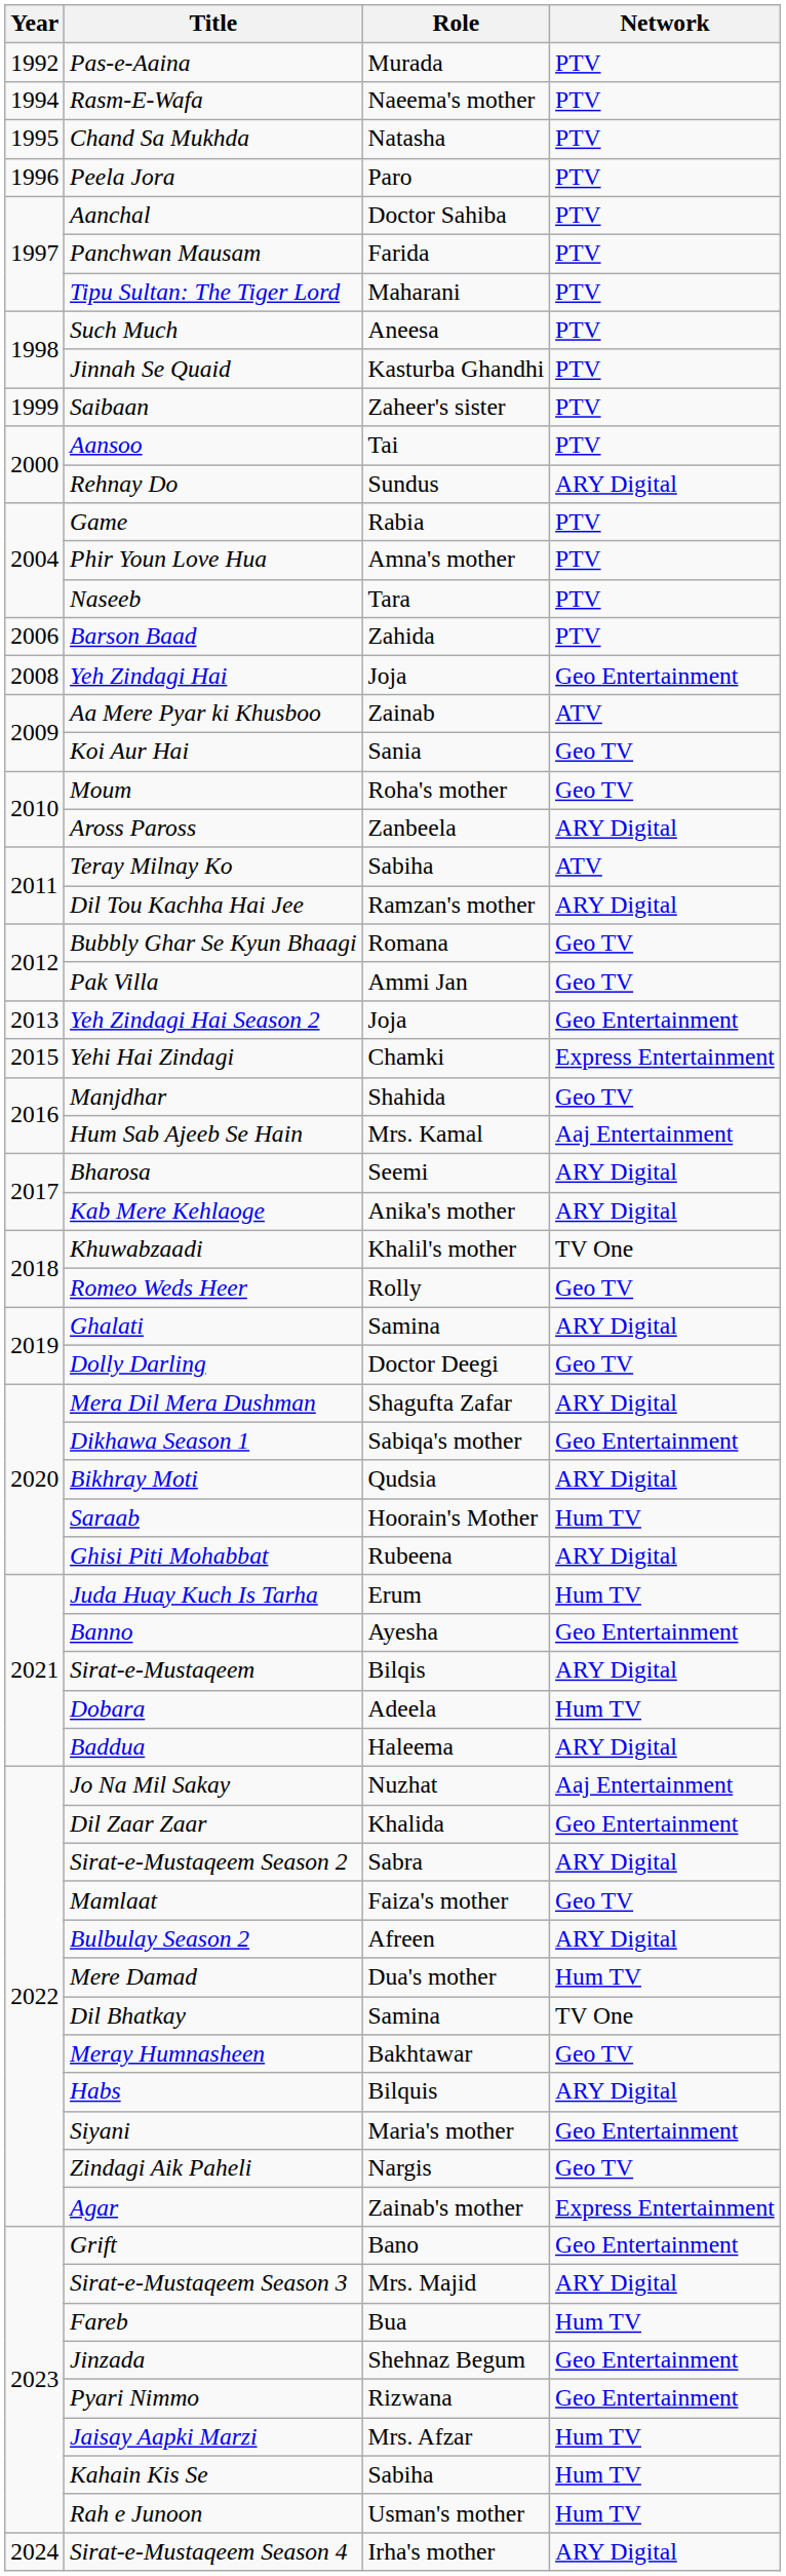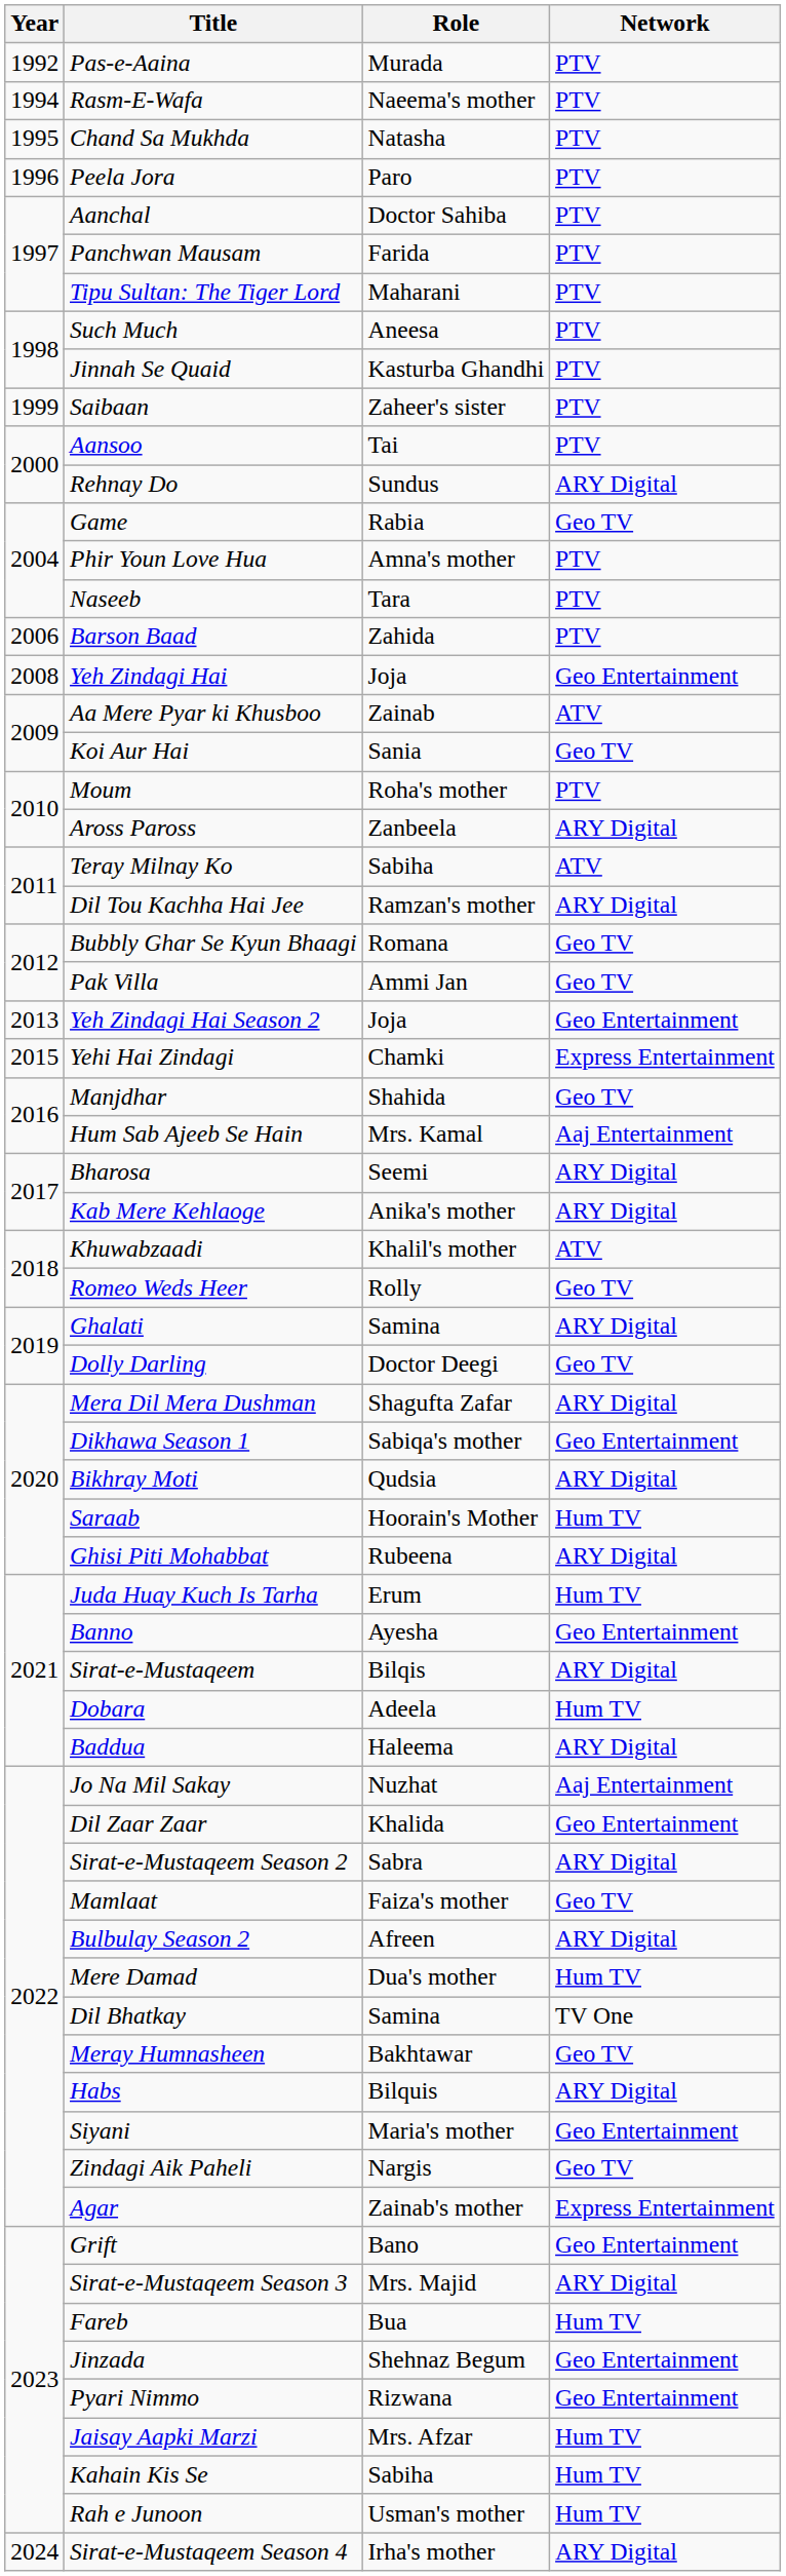 <table class="wikitable sortable plainrowheaders">
 <tr style="text-align:center;">
 <th scope="col">Year</th>
 <th scope="col">Title</th>
 <th scope="col">Role</th>
 <th scope="col">Network</th>
 </tr>
 <tr>
 <td>1992</td>
 <td><em>Pas-e-Aaina</em></td>
 <td>Murada</td>
 <td><a href='#'>PTV</a></td>
 </tr>
 <tr>
 <td>1994</td>
 <td><em>Rasm-E-Wafa</em></td>
 <td>Naeema's mother</td>
 <td><a href='#'>PTV</a></td>
 </tr>
 <tr>
 <td>1995</td>
 <td><em>Chand Sa Mukhda</em></td>
 <td>Natasha</td>
 <td><a href='#'>PTV</a></td>
 </tr>
 <tr>
 <td>1996</td>
 <td><em>Peela Jora</em></td>
 <td>Paro</td>
 <td><a href='#'>PTV</a></td>
 </tr>
 <tr>
 <td rowspan="3">1997</td>
 <td><em>Aanchal</em></td>
 <td>Doctor Sahiba</td>
 <td><a href='#'>PTV</a></td>
 </tr>
 <tr>
 <td><em>Panchwan Mausam</em></td>
 <td>Farida</td>
 <td><a href='#'>PTV</a></td>
 </tr>
 <tr>
 <td><em><a href='#'>Tipu Sultan: The Tiger Lord</a></em></td>
 <td>Maharani</td>
 <td><a href='#'>PTV</a></td>
 </tr>
 <tr>
 <td rowspan="2">1998</td>
 <td><em>Such Much</em></td>
 <td>Aneesa</td>
 <td><a href='#'>PTV</a></td>
 </tr>
 <tr>
 <td><em>Jinnah Se Quaid</em></td>
 <td>Kasturba Ghandhi</td>
 <td><a href='#'>PTV</a></td>
 </tr>
 <tr>
 <td>1999</td>
 <td><em>Saibaan</em></td>
 <td>Zaheer's sister</td>
 <td><a href='#'>PTV</a></td>
 </tr>
 <tr>
 <td rowspan="2">2000</td>
 <td><em><a href='#'>Aansoo</a></em></td>
 <td>Tai</td>
 <td><a href='#'>PTV</a></td>
 </tr>
 <tr>
 <td><em>Rehnay Do</em></td>
 <td>Sundus</td>
 <td><a href='#'>ARY Digital</a></td>
 </tr>
 <tr>
 <td rowspan="3">2004</td>
 <td><em>Game</em></td>
 <td>Rabia</td>
-<td><a href='#'>PTV</a></td>
+<td><a href='#'>Geo TV</a></td>
 </tr>
 <tr>
 <td><em>Phir Youn Love Hua</em></td>
 <td>Amna's mother</td>
 <td><a href='#'>PTV</a></td>
 </tr>
 <tr>
 <td><em>Naseeb</em></td>
 <td>Tara</td>
 <td><a href='#'>PTV</a></td>
 </tr>
 <tr>
 <td>2006</td>
 <td><em><a href='#'>Barson Baad</a></em></td>
 <td>Zahida</td>
 <td><a href='#'>PTV</a></td>
 </tr>
 <tr>
 <td>2008</td>
 <td><em><a href='#'>Yeh Zindagi Hai</a></em></td>
 <td>Joja</td>
 <td><a href='#'>Geo Entertainment</a></td>
 </tr>
 <tr>
 <td rowspan="2">2009</td>
 <td><em>Aa Mere Pyar ki Khusboo</em></td>
 <td>Zainab</td>
 <td><a href='#'>ATV</a></td>
 </tr>
 <tr>
 <td><em>Koi Aur Hai</em></td>
 <td>Sania</td>
 <td><a href='#'>Geo TV</a></td>
 </tr>
 <tr>
 <td rowspan="2">2010</td>
 <td><em>Moum</em></td>
 <td>Roha's mother</td>
-<td><a href='#'>Geo TV</a></td>
+<td><a href='#'>PTV</a></td>
 </tr>
 <tr>
 <td><em>Aross Paross</em></td>
 <td>Zanbeela</td>
 <td><a href='#'>ARY Digital</a></td>
 </tr>
 <tr>
 <td rowspan="2">2011</td>
 <td><em>Teray Milnay Ko</em></td>
 <td>Sabiha</td>
 <td><a href='#'>ATV</a></td>
 </tr>
 <tr>
 <td><em>Dil Tou Kachha Hai Jee</em></td>
 <td>Ramzan's mother</td>
 <td><a href='#'>ARY Digital</a></td>
 </tr>
 <tr>
 <td rowspan="2">2012</td>
 <td><em>Bubbly Ghar Se Kyun Bhaagi</em></td>
 <td>Romana</td>
 <td><a href='#'>Geo TV</a></td>
 </tr>
 <tr>
 <td><em>Pak Villa</em></td>
 <td>Ammi Jan</td>
 <td><a href='#'>Geo TV</a></td>
 </tr>
 <tr>
 <td>2013</td>
 <td><em><a href='#'>Yeh Zindagi Hai Season 2</a></em></td>
 <td>Joja</td>
 <td><a href='#'>Geo Entertainment</a></td>
 </tr>
 <tr>
 <td>2015</td>
 <td><em>Yehi Hai Zindagi</em></td>
 <td>Chamki</td>
 <td><a href='#'>Express Entertainment</a></td>
 </tr>
 <tr>
 <td rowspan="2">2016</td>
 <td><em>Manjdhar</em></td>
 <td>Shahida</td>
 <td><a href='#'>Geo TV</a></td>
 </tr>
 <tr>
 <td><em>Hum Sab Ajeeb Se Hain</em></td>
 <td>Mrs. Kamal</td>
 <td><a href='#'>Aaj Entertainment</a></td>
 </tr>
 <tr>
 <td rowspan="2">2017</td>
 <td><em>Bharosa</em></td>
 <td>Seemi</td>
 <td><a href='#'>ARY Digital</a></td>
 </tr>
 <tr>
 <td><em><a href='#'>Kab Mere Kehlaoge</a></em></td>
 <td>Anika's mother</td>
 <td><a href='#'>ARY Digital</a></td>
 </tr>
 <tr>
 <td rowspan="2">2018</td>
 <td><em>Khuwabzaadi</em></td>
 <td>Khalil's mother</td>
-<td>TV One</td>
+<td><a href='#'>ATV</a></td>
 </tr>
 <tr>
 <td><em><a href='#'>Romeo Weds Heer</a></em></td>
 <td>Rolly</td>
 <td><a href='#'>Geo TV</a></td>
 </tr>
 <tr>
 <td rowspan="2">2019</td>
 <td><em><a href='#'>Ghalati</a></em></td>
 <td>Samina</td>
 <td><a href='#'>ARY Digital</a></td>
 </tr>
 <tr>
 <td><em><a href='#'>Dolly Darling</a></em></td>
 <td>Doctor Deegi</td>
 <td><a href='#'>Geo TV</a></td>
 </tr>
 <tr>
 <td rowspan="5">2020</td>
 <td><em><a href='#'>Mera Dil Mera Dushman</a></em></td>
 <td>Shagufta Zafar</td>
 <td><a href='#'>ARY Digital</a></td>
 </tr>
 <tr>
 <td><em><a href='#'>Dikhawa Season 1</a></em></td>
 <td>Sabiqa's mother</td>
 <td><a href='#'>Geo Entertainment</a></td>
 </tr>
 <tr>
 <td><em><a href='#'>Bikhray Moti</a></em></td>
 <td>Qudsia</td>
 <td><a href='#'>ARY Digital</a></td>
 </tr>
 <tr>
 <td><em><a href='#'>Saraab</a></em></td>
 <td>Hoorain's Mother</td>
 <td><a href='#'>Hum TV</a></td>
 </tr>
 <tr>
 <td><em><a href='#'>Ghisi Piti Mohabbat</a></em></td>
 <td>Rubeena</td>
 <td><a href='#'>ARY Digital</a></td>
 </tr>
 <tr>
 <td rowspan="5">2021</td>
 <td><em><a href='#'>Juda Huay Kuch Is Tarha</a></em></td>
 <td>Erum</td>
 <td><a href='#'>Hum TV</a></td>
 </tr>
 <tr>
 <td><em><a href='#'>Banno</a></em></td>
 <td>Ayesha</td>
 <td><a href='#'>Geo Entertainment</a></td>
 </tr>
 <tr>
 <td><em>Sirat-e-Mustaqeem</em></td>
 <td>Bilqis</td>
 <td><a href='#'>ARY Digital</a></td>
 </tr>
 <tr>
 <td><em><a href='#'>Dobara</a></em></td>
 <td>Adeela</td>
 <td><a href='#'>Hum TV</a></td>
 </tr>
 <tr>
 <td><em><a href='#'>Baddua</a></em></td>
 <td>Haleema</td>
 <td><a href='#'>ARY Digital</a></td>
 </tr>
 <tr>
 <td rowspan="12">2022</td>
 <td><em>Jo Na Mil Sakay</em></td>
 <td>Nuzhat</td>
 <td><a href='#'>Aaj Entertainment</a></td>
 </tr>
 <tr>
 <td><em>Dil Zaar Zaar</em></td>
 <td>Khalida</td>
 <td><a href='#'>Geo Entertainment</a></td>
 </tr>
 <tr>
 <td><em>Sirat-e-Mustaqeem Season 2</em></td>
 <td>Sabra</td>
 <td><a href='#'>ARY Digital</a></td>
 </tr>
 <tr>
 <td><em>Mamlaat</em></td>
 <td>Faiza's mother</td>
 <td><a href='#'>Geo TV</a></td>
 </tr>
 <tr>
 <td><em><a href='#'>Bulbulay Season 2</a></em></td>
 <td>Afreen</td>
 <td><a href='#'>ARY Digital</a></td>
 </tr>
 <tr>
 <td><em>Mere Damad</em></td>
 <td>Dua's mother</td>
 <td><a href='#'>Hum TV</a></td>
 </tr>
 <tr>
 <td><em>Dil Bhatkay</em></td>
 <td>Samina</td>
 <td>TV One</td>
 </tr>
 <tr>
 <td><em><a href='#'>Meray Humnasheen</a></em></td>
 <td>Bakhtawar</td>
 <td><a href='#'>Geo TV</a></td>
 </tr>
 <tr>
 <td><em><a href='#'>Habs</a></em></td>
 <td>Bilquis</td>
 <td><a href='#'>ARY Digital</a></td>
 </tr>
 <tr>
 <td><em>Siyani</em></td>
 <td>Maria's mother</td>
 <td><a href='#'>Geo Entertainment</a></td>
 </tr>
 <tr>
 <td><em>Zindagi Aik Paheli</em></td>
 <td>Nargis</td>
 <td><a href='#'>Geo TV</a></td>
 </tr>
 <tr>
 <td><em><a href='#'>Agar</a></em></td>
 <td>Zainab's mother</td>
 <td><a href='#'>Express Entertainment</a></td>
 </tr>
 <tr>
 <td rowspan="8">2023</td>
 <td><em>Grift</em></td>
 <td>Bano</td>
 <td><a href='#'>Geo Entertainment</a></td>
 </tr>
 <tr>
 <td><em>Sirat-e-Mustaqeem Season 3</em></td>
 <td>Mrs. Majid</td>
 <td><a href='#'>ARY Digital</a></td>
 </tr>
 <tr>
 <td><em>Fareb</em></td>
 <td>Bua</td>
 <td><a href='#'>Hum TV</a></td>
 </tr>
 <tr>
 <td><em>Jinzada</em></td>
 <td>Shehnaz Begum</td>
 <td><a href='#'>Geo Entertainment</a></td>
 </tr>
 <tr>
 <td><em>Pyari Nimmo</em></td>
 <td>Rizwana</td>
 <td><a href='#'>Geo Entertainment</a></td>
 </tr>
 <tr>
 <td><em><a href='#'>Jaisay Aapki Marzi</a></em></td>
 <td>Mrs. Afzar</td>
 <td><a href='#'>Hum TV</a></td>
 </tr>
 <tr>
 <td><em>Kahain Kis Se</em></td>
 <td>Sabiha</td>
 <td><a href='#'>Hum TV</a></td>
 </tr>
 <tr>
 <td><em>Rah e Junoon</em></td>
 <td>Usman's mother</td>
 <td><a href='#'>Hum TV</a></td>
 </tr>
 <tr>
 <td>2024</td>
 <td><em>Sirat-e-Mustaqeem Season 4</em></td>
 <td>Irha's mother</td>
 <td><a href='#'>ARY Digital</a></td>
 </tr>
 </table>
